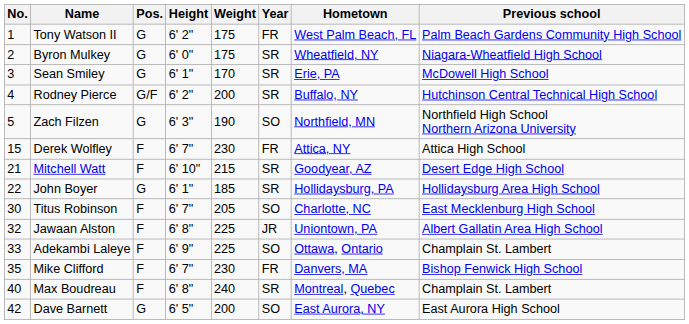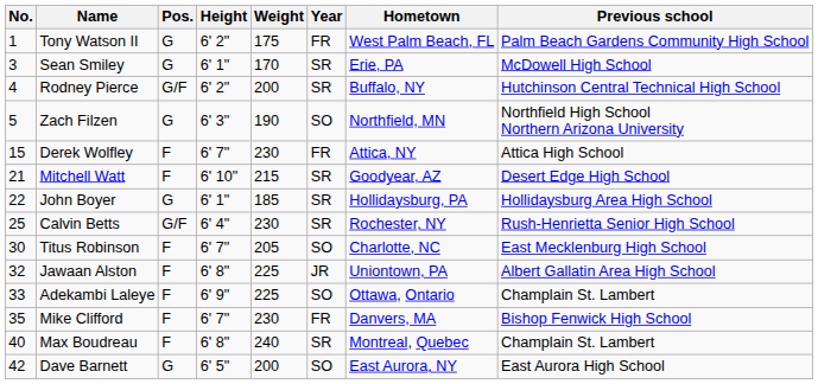 <table class="wikitable sortable">
 <tr>
 <th>No.</th>
 <th>Name</th>
 <th>Pos.</th>
 <th>Height</th>
 <th>Weight</th>
 <th>Year</th>
 <th>Hometown</th>
 <th>Previous school</th>
 </tr>
 <tr>
 <td>1</td>
 <td>Tony Watson II</td>
 <td>G</td>
 <td>6' 2"</td>
 <td>175</td>
 <td>FR</td>
 <td align="left"><a href='#'>West Palm Beach, FL</a></td>
 <td><a href='#'>Palm Beach Gardens Community High School</a></td>
-</tr>
-<tr>
-<td>2</td>
-<td>Byron Mulkey</td>
-<td>G</td>
-<td>6' 0"</td>
-<td>175</td>
-<td>SR</td>
-<td align="left"><a href='#'>Wheatfield, NY</a></td>
-<td><a href='#'>Niagara-Wheatfield High School</a></td>
 </tr>
 <tr>
 <td>3</td>
 <td>Sean Smiley</td>
 <td>G</td>
 <td>6' 1"</td>
 <td>170</td>
 <td>SR</td>
 <td align="left"><a href='#'>Erie, PA</a></td>
 <td><a href='#'>McDowell High School</a></td>
 </tr>
 <tr>
 <td>4</td>
 <td>Rodney Pierce</td>
 <td>G/F</td>
 <td>6' 2"</td>
 <td>200</td>
 <td>SR</td>
 <td align="left"><a href='#'>Buffalo, NY</a></td>
 <td><a href='#'>Hutchinson Central Technical High School</a></td>
 </tr>
 <tr>
 <td>5</td>
 <td>Zach Filzen</td>
 <td>G</td>
 <td>6' 3"</td>
 <td>190</td>
 <td>SO</td>
 <td align="left"><a href='#'>Northfield, MN</a></td>
 <td>Northfield High School<br><a href='#'>Northern Arizona University</a></td>
 </tr>
 <tr>
 <td>15</td>
 <td>Derek Wolfley</td>
 <td>F</td>
 <td>6' 7"</td>
 <td>230</td>
 <td>FR</td>
 <td align="left"><a href='#'>Attica, NY</a></td>
 <td>Attica High School</td>
 </tr>
 <tr>
 <td>21</td>
 <td><a href='#'>Mitchell Watt</a></td>
 <td>F</td>
 <td>6' 10"</td>
 <td>215</td>
 <td>SR</td>
 <td align="left"><a href='#'>Goodyear, AZ</a></td>
 <td><a href='#'>Desert Edge High School</a></td>
 </tr>
 <tr>
 <td>22</td>
 <td>John Boyer</td>
 <td>G</td>
 <td>6' 1"</td>
 <td>185</td>
 <td>SR</td>
 <td align="left"><a href='#'>Hollidaysburg, PA</a></td>
 <td><a href='#'>Hollidaysburg Area High School</a></td>
 </tr>
 <tr>
+<td>25</td>
+<td>Calvin Betts</td>
+<td>G/F</td>
+<td>6' 4"</td>
+<td>230</td>
+<td>SR</td>
+<td align="left"><a href='#'>Rochester, NY</a></td>
+<td><a href='#'>Rush-Henrietta Senior High School</a></td>
+</tr>
+<tr>
 <td>30</td>
 <td>Titus Robinson</td>
 <td>F</td>
 <td>6' 7"</td>
 <td>205</td>
 <td>SO</td>
 <td align="left"><a href='#'>Charlotte, NC</a></td>
 <td><a href='#'>East Mecklenburg High School</a></td>
 </tr>
 <tr>
 <td>32</td>
 <td>Jawaan Alston</td>
 <td>F</td>
 <td>6' 8"</td>
 <td>225</td>
 <td>JR</td>
 <td align="left"><a href='#'>Uniontown, PA</a></td>
 <td><a href='#'>Albert Gallatin Area High School</a></td>
 </tr>
 <tr>
 <td>33</td>
 <td>Adekambi Laleye</td>
 <td>F</td>
 <td>6' 9"</td>
 <td>225</td>
 <td>SO</td>
 <td align="left"><a href='#'>Ottawa</a>, <a href='#'>Ontario</a></td>
 <td>Champlain St. Lambert</td>
 </tr>
 <tr>
 <td>35</td>
 <td>Mike Clifford</td>
 <td>F</td>
 <td>6' 7"</td>
 <td>230</td>
 <td>FR</td>
 <td align="left"><a href='#'>Danvers, MA</a></td>
 <td><a href='#'>Bishop Fenwick High School</a></td>
 </tr>
 <tr>
 <td>40</td>
 <td>Max Boudreau</td>
 <td>F</td>
 <td>6' 8"</td>
 <td>240</td>
 <td>SR</td>
 <td align="left"><a href='#'>Montreal</a>, <a href='#'>Quebec</a></td>
 <td>Champlain St. Lambert</td>
 </tr>
 <tr>
 <td>42</td>
 <td>Dave Barnett</td>
 <td>G</td>
 <td>6' 5"</td>
 <td>200</td>
 <td>SO</td>
 <td align="left"><a href='#'>East Aurora, NY</a></td>
 <td>East Aurora High School</td>
 </tr>
 </table>
